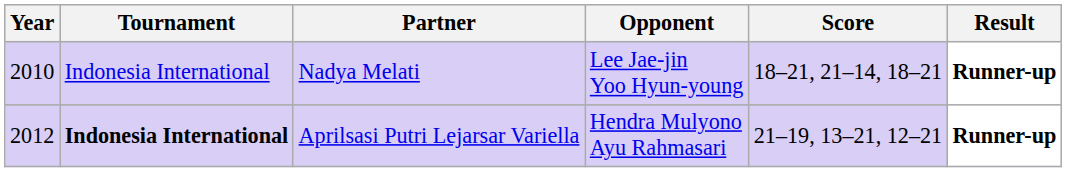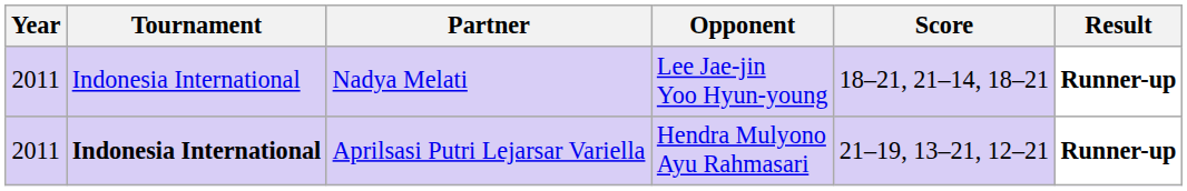 <table class="sortable wikitable" style="font-size: 90%;">
 <tr>
 <th>Year</th>
 <th>Tournament</th>
 <th>Partner</th>
 <th>Opponent</th>
 <th>Score</th>
 <th>Result</th>
 </tr>
 <tr style="background:#D8CEF6">
-<td align="center">2010</td>
+<td align="center">2011</td>
 <td align="left"><a href='#'>Indonesia International</a></td>
 <td align="left"> <a href='#'>Nadya Melati</a></td>
 <td align="left"> <a href='#'>Lee Jae-jin</a> <br>  <a href='#'>Yoo Hyun-young</a></td>
 <td align="left">18–21, 21–14, 18–21</td>
 <td style="text-align:left; background:white"> <strong>Runner-up</strong></td>
 </tr>
 <tr style="background:#D8CEF6">
-<td align="center">2012</td>
+<td align="center">2011</td>
 <td align="left"><strong>Indonesia International</strong></td>
 <td align="left"> <a href='#'>Aprilsasi Putri Lejarsar Variella</a></td>
 <td align="left"> <a href='#'>Hendra Mulyono</a> <br>  <a href='#'>Ayu Rahmasari</a></td>
 <td align="left">21–19, 13–21, 12–21</td>
 <td style="text-align:left; background:white"> <strong>Runner-up</strong></td>
 </tr>
 </table>
